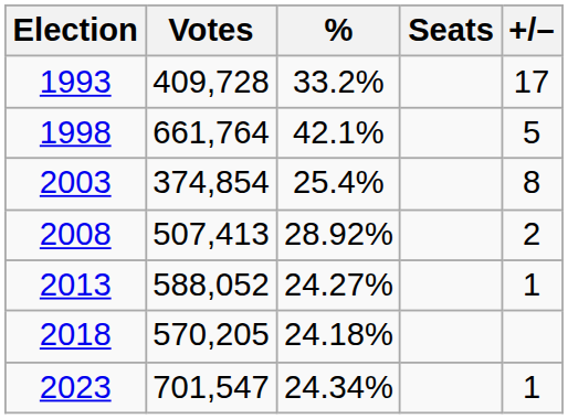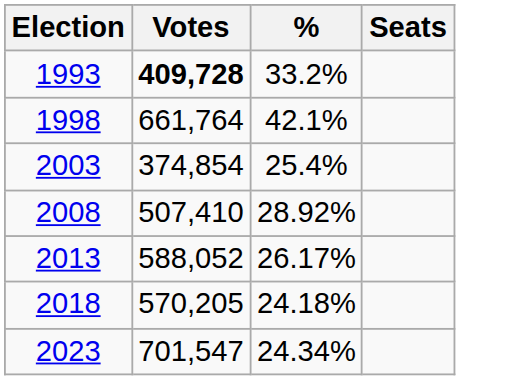 <table class=wikitable style=text-align:center>
 <tr>
 <th><strong>Election</strong></th>
 <th><strong>Votes</strong></th>
 <th><strong>%</strong></th>
 <th><strong>Seats</strong></th>
-<th>+/–</th>
 </tr>
 <tr>
 <td><a href='#'>1993</a></td>
-<td>409,728</td>
+<td><strong>409,728</strong></td>
 <td>33.2%</td>
 <td></td>
-<td> 17</td>
 </tr>
 <tr>
 <td><a href='#'>1998</a></td>
 <td>661,764</td>
 <td>42.1%</td>
 <td></td>
-<td> 5</td>
 </tr>
 <tr>
 <td><a href='#'>2003</a></td>
 <td>374,854</td>
 <td>25.4%</td>
 <td></td>
-<td> 8</td>
 </tr>
 <tr>
 <td><a href='#'>2008</a></td>
-<td>507,413</td>
+<td>507,410</td>
 <td>28.92%</td>
 <td></td>
-<td> 2</td>
 </tr>
 <tr>
 <td><a href='#'>2013</a></td>
 <td>588,052</td>
-<td>24.27%</td>
+<td>26.17%</td>
 <td></td>
-<td> 1</td>
 </tr>
 <tr>
 <td><a href='#'>2018</a></td>
 <td>570,205</td>
 <td>24.18%</td>
-<td></td>
 <td></td>
 </tr>
 <tr>
 <td><a href='#'>2023</a></td>
 <td>701,547</td>
 <td>24.34%</td>
 <td></td>
-<td> 1</td>
 </tr>
 </table>
